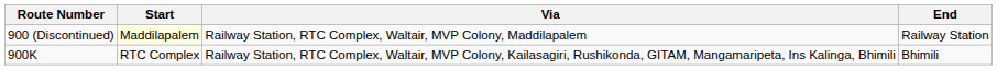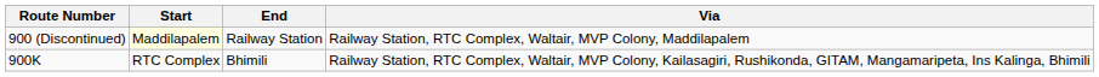 <table class="sortable wikitable">
 <tr>
 <th>Route Number</th>
 <th>Start</th>
+<th>End</th>
 <th>Via</th>
-<th>End</th>
 </tr>
 <tr>
 <td>900 (Discontinued)</td>
 <td style="background: lightyellow;">Maddilapalem</td>
+<td>Railway Station</td>
 <td>Railway Station, RTC Complex, Waltair, MVP Colony, Maddilapalem</td>
-<td>Railway Station</td>
 </tr>
 <tr>
 <td>900K</td>
 <td>RTC Complex</td>
+<td>Bhimili</td>
 <td>Railway Station, RTC Complex, Waltair, MVP Colony, Kailasagiri, Rushikonda, GITAM, Mangamaripeta, Ins Kalinga, Bhimili</td>
-<td>Bhimili</td>
 </tr>
 </table>
